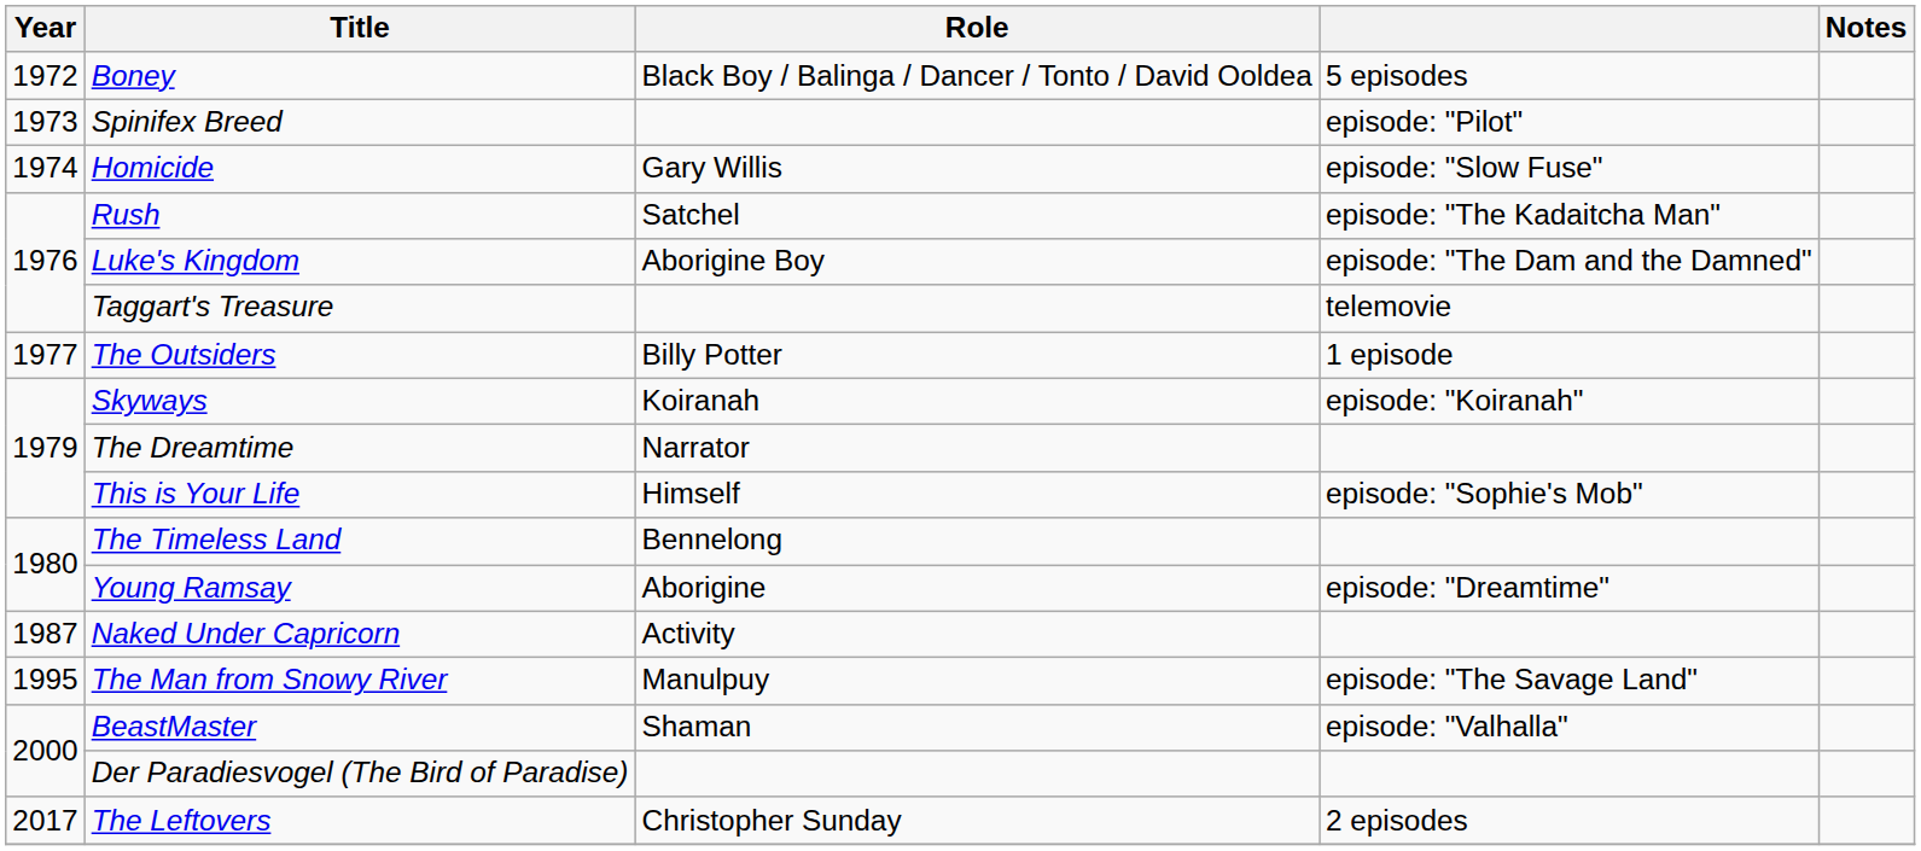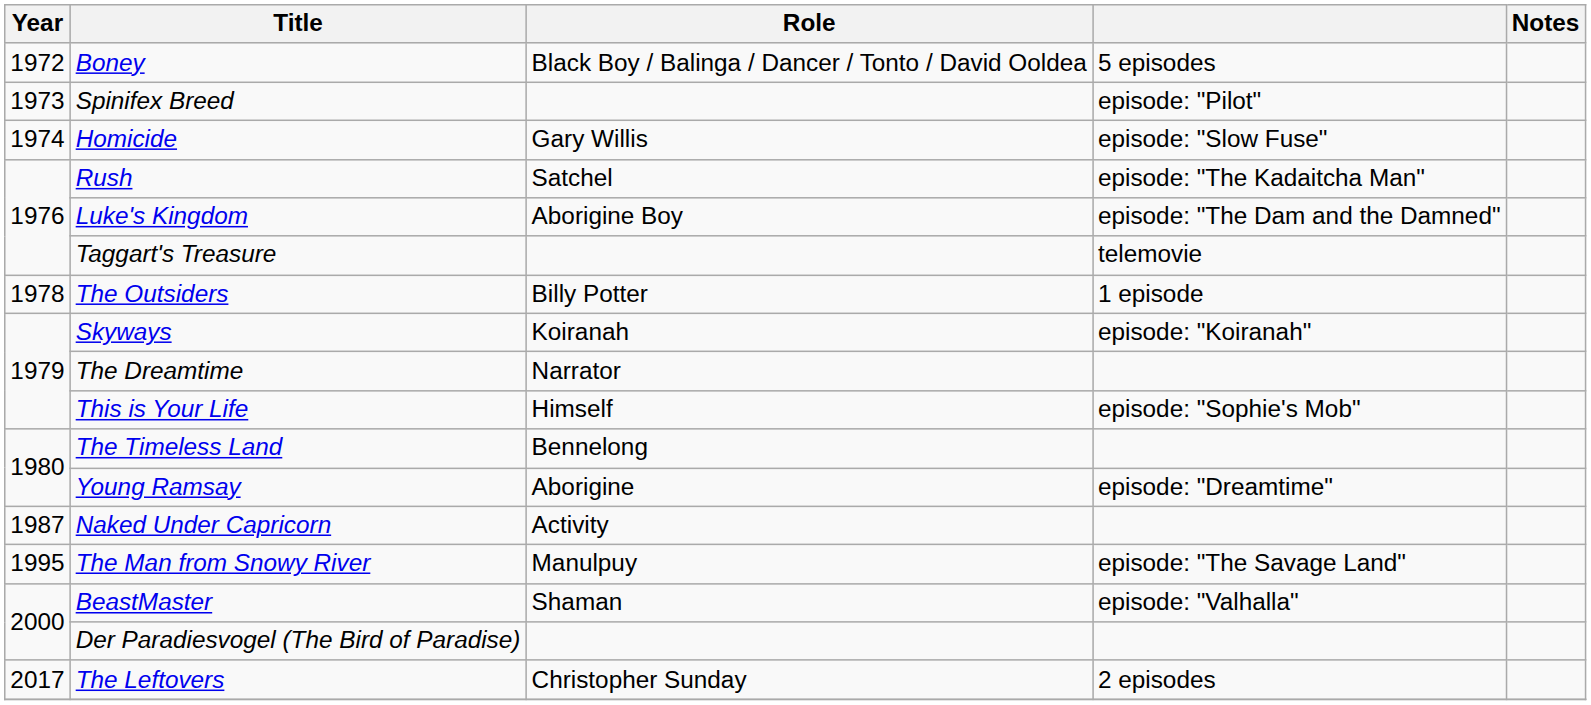 <table class="wikitable">
 <tr>
 <th>Year</th>
 <th>Title</th>
 <th>Role</th>
 <th></th>
 <th>Notes</th>
 </tr>
 <tr>
 <td>1972</td>
 <td><em><a href='#'>Boney</a></em></td>
 <td>Black Boy / Balinga / Dancer / Tonto / David Ooldea</td>
 <td>5 episodes</td>
 <td></td>
 </tr>
 <tr>
 <td>1973</td>
 <td><em>Spinifex Breed</em></td>
 <td></td>
 <td>episode: "Pilot"</td>
 <td></td>
 </tr>
 <tr>
 <td>1974</td>
 <td><em><a href='#'>Homicide</a></em></td>
 <td>Gary Willis</td>
 <td>episode: "Slow Fuse"</td>
 <td></td>
 </tr>
 <tr>
 <td rowspan="3">1976</td>
 <td><em><a href='#'>Rush</a></em></td>
 <td>Satchel</td>
 <td>episode: "The Kadaitcha Man"</td>
 <td></td>
 </tr>
 <tr>
 <td><em><a href='#'>Luke's Kingdom</a></em></td>
 <td>Aborigine Boy</td>
 <td>episode: "The Dam and the Damned"</td>
 <td></td>
 </tr>
 <tr>
 <td><em>Taggart's Treasure</em></td>
 <td></td>
 <td>telemovie</td>
 <td></td>
 </tr>
 <tr>
-<td>1977</td>
+<td>1978</td>
 <td><em><a href='#'>The Outsiders</a></em></td>
 <td>Billy Potter</td>
 <td>1 episode</td>
 <td></td>
 </tr>
 <tr>
 <td rowspan="3">1979</td>
 <td><em><a href='#'>Skyways</a></em></td>
 <td>Koiranah</td>
 <td>episode: "Koiranah"</td>
 <td></td>
 </tr>
 <tr>
 <td><em>The Dreamtime</em></td>
 <td>Narrator</td>
 <td></td>
 <td></td>
 </tr>
 <tr>
 <td><em><a href='#'>This is Your Life</a></em></td>
 <td>Himself</td>
 <td>episode: "Sophie's Mob"</td>
 <td></td>
 </tr>
 <tr>
 <td rowspan="2">1980</td>
 <td><em><a href='#'>The Timeless Land</a></em></td>
 <td>Bennelong</td>
 <td></td>
 <td></td>
 </tr>
 <tr>
 <td><em><a href='#'>Young Ramsay</a></em></td>
 <td>Aborigine</td>
 <td>episode: "Dreamtime"</td>
 <td></td>
 </tr>
 <tr>
 <td>1987</td>
 <td><em><a href='#'>Naked Under Capricorn</a></em></td>
 <td>Activity</td>
 <td></td>
 <td></td>
 </tr>
 <tr>
 <td>1995</td>
 <td><em><a href='#'>The Man from Snowy River</a></em></td>
 <td>Manulpuy</td>
 <td>episode: "The Savage Land"</td>
 <td></td>
 </tr>
 <tr>
 <td rowspan="2">2000</td>
 <td><em><a href='#'>BeastMaster</a></em></td>
 <td>Shaman</td>
 <td>episode: "Valhalla"</td>
 <td></td>
 </tr>
 <tr>
 <td><em>Der Paradiesvogel (The Bird of Paradise)</em></td>
 <td></td>
 <td></td>
 <td></td>
 </tr>
 <tr>
 <td>2017</td>
 <td><em><a href='#'>The Leftovers</a></em></td>
 <td>Christopher Sunday</td>
 <td>2 episodes</td>
 <td></td>
 </tr>
 <tr>
 </tr>
 </table>
